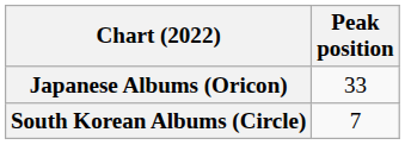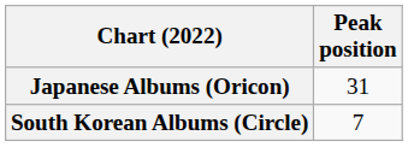 <table class="wikitable sortable plainrowheaders" style="text-align:center">
 <tr>
 <th scope="col">Chart (2022)</th>
 <th scope="col">Peak<br>position</th>
 </tr>
 <tr>
 <th scope="row">Japanese Albums (Oricon)</th>
-<td>33</td>
+<td>31</td>
 </tr>
 <tr>
 <th scope="row">South Korean Albums (Circle)</th>
 <td>7</td>
 </tr>
 </table>
